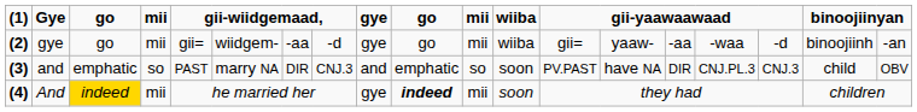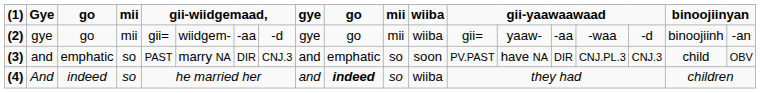 <table class="wikitable">
 <tr>
 <td align="center"><strong>(1)</strong></td>
 <td align="center"><strong>Gye</strong></td>
 <td align="center"><strong>go</strong></td>
 <td align="center"><strong>mii</strong></td>
 <td colspan=4 align="center"><strong>gii-wiidgemaad,</strong></td>
 <td align="center"><strong>gye</strong></td>
 <td align="center"><strong>go</strong></td>
 <td align="center"><strong>mii</strong></td>
 <td align="center"><strong>wiiba</strong></td>
 <td colspan=5 align="center"><strong>gii-yaawaawaad</strong></td>
 <td colspan=2 align="center"><strong>binoojiinyan</strong></td>
 </tr>
 <tr>
 <td align="center"><strong>(2)</strong></td>
 <td align="center">gye</td>
 <td align="center">go</td>
 <td align="center">mii</td>
 <td align="center">gii=</td>
 <td align="center">wiidgem-</td>
 <td align="center">-aa</td>
 <td align="center">-d</td>
 <td align="center">gye</td>
 <td align="center">go</td>
 <td align="center">mii</td>
 <td align="center">wiiba</td>
 <td align="center">gii=</td>
 <td align="center">yaaw-</td>
 <td align="center">-aa</td>
 <td align="center">-waa</td>
 <td align="center">-d</td>
 <td align="center">binoojiinh</td>
 <td align="center">-an</td>
 </tr>
 <tr>
 <td align="center"><strong>(3)</strong></td>
 <td align="center">and</td>
 <td align="center">emphatic</td>
 <td align="center">so</td>
 <td align="center"><small>PAST</small></td>
 <td align="center">marry <small>NA</small></td>
 <td align="center"><small>DIR</small></td>
 <td align="center"><small>CNJ.3</small></td>
 <td align="center">and</td>
 <td align="center">emphatic</td>
 <td align="center">so</td>
 <td align="center">soon</td>
 <td align="center"><small>PV.PAST</small></td>
 <td align="center">have <small>NA</small></td>
 <td align="center"><small>DIR</small></td>
 <td align="center"><small>CNJ.PL.3</small></td>
 <td align="center"><small>CNJ.3</small></td>
 <td align="center">child</td>
 <td align="center"><small>OBV</small></td>
 </tr>
 <tr>
 <td align="center"><strong>(4)</strong></td>
 <td align="center"><em>And</em></td>
-<td align="center" style="background: gold;"><em>indeed</em></td>
-<td align="center">mii</td>
+<td align="center"><em>indeed</em></td>
+<td align="center"><em>so</em></td>
 <td colspan=4 align="center"><em>he married her</em></td>
-<td align="center">gye</td>
+<td align="center"><em>and</em></td>
 <td align="center"><strong><em>indeed</em></strong></td>
-<td align="center">mii</td>
-<td align="center"><em>soon</em></td>
+<td align="center"><em>so</em></td>
+<td align="center">wiiba</td>
 <td colspan=5 align="center"><em>they had</em></td>
 <td colspan=2 align="center"><em>children</em></td>
 </tr>
 </table>
